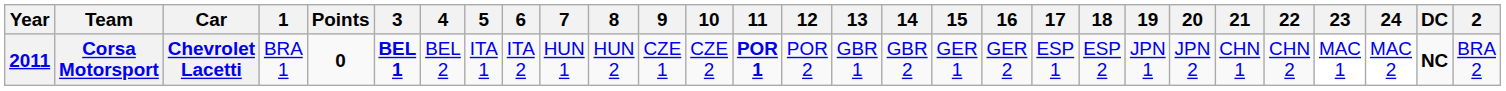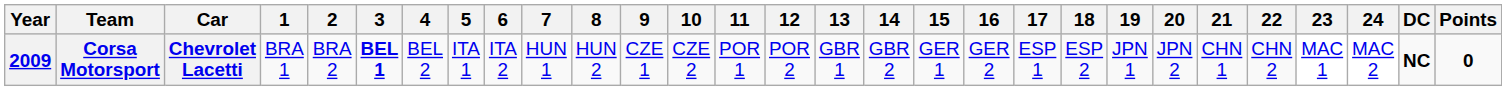 <table class="wikitable" style="text-align:center; font-size:85%">
 <tr>
 <th>Year</th>
 <th>Team</th>
 <th>Car</th>
 <th>1</th>
-<th>Points</th>
+<th>2</th>
 <th>3</th>
 <th>4</th>
 <th>5</th>
 <th>6</th>
 <th>7</th>
 <th>8</th>
 <th>9</th>
 <th>10</th>
 <th>11</th>
 <th>12</th>
 <th>13</th>
 <th>14</th>
 <th>15</th>
 <th>16</th>
 <th>17</th>
 <th>18</th>
 <th>19</th>
 <th>20</th>
 <th>21</th>
 <th>22</th>
 <th>23</th>
 <th>24</th>
 <th>DC</th>
-<th>2</th>
+<th>Points</th>
 </tr>
 <tr>
-<th><a href='#'>2011</a></th>
+<th><a href='#'>2009</a></th>
 <th><a href='#'>Corsa Motorsport</a></th>
 <th><a href='#'>Chevrolet Lacetti</a></th>
 <td><a href='#'>BRA<br>1</a></td>
-<td><strong>0</strong></td>
+<td><a href='#'>BRA<br>2</a></td>
 <td><strong><a href='#'>BEL<br>1</a></strong></td>
 <td><a href='#'>BEL<br>2</a></td>
 <td><a href='#'>ITA<br>1</a></td>
 <td><a href='#'>ITA<br>2</a></td>
 <td><a href='#'>HUN<br>1</a></td>
 <td><a href='#'>HUN<br>2</a></td>
 <td><a href='#'>CZE<br>1</a></td>
 <td><a href='#'>CZE<br>2</a></td>
-<td><strong><a href='#'>POR<br>1</a></strong></td>
+<td><a href='#'>POR<br>1</a></td>
 <td><a href='#'>POR<br>2</a></td>
 <td><a href='#'>GBR<br>1</a></td>
 <td><a href='#'>GBR<br>2</a></td>
 <td><a href='#'>GER<br>1</a></td>
 <td><a href='#'>GER<br>2</a></td>
 <td><a href='#'>ESP<br>1</a></td>
 <td><a href='#'>ESP<br>2</a></td>
 <td><a href='#'>JPN<br>1</a></td>
 <td><a href='#'>JPN<br>2</a></td>
 <td><a href='#'>CHN<br>1</a></td>
 <td><a href='#'>CHN<br>2</a></td>
 <td style="background:#ffffff;"><a href='#'>MAC<br>1</a><br></td>
 <td style="background:#ffffff;"><a href='#'>MAC<br>2</a><br></td>
 <td><strong>NC</strong></td>
-<td><a href='#'>BRA<br>2</a></td>
+<td><strong>0</strong></td>
 </tr>
 </table>
